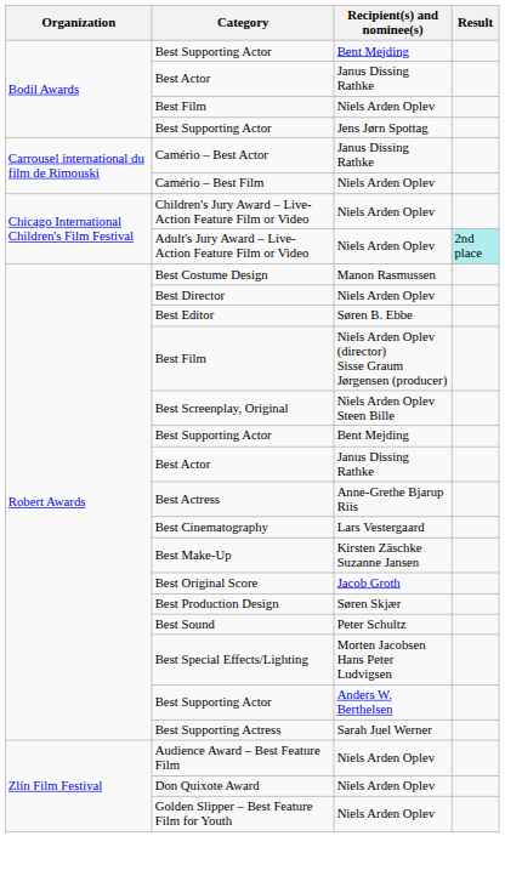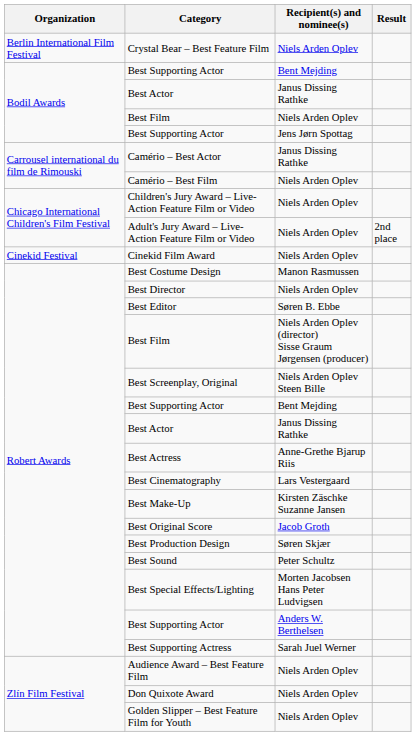 <table class="wikitable">
 <tr>
 <th>Organization</th>
 <th>Category</th>
 <th>Recipient(s) and nominee(s)</th>
 <th>Result</th>
+</tr>
+<tr>
+<td><a href='#'>Berlin International Film Festival</a></td>
+<td>Crystal Bear – Best Feature Film</td>
+<td><a href='#'>Niels Arden Oplev</a></td>
+<td></td>
 </tr>
 <tr>
 <td rowspan="4"><a href='#'>Bodil Awards</a></td>
 <td>Best Supporting Actor</td>
 <td><a href='#'>Bent Mejding</a></td>
 <td></td>
 </tr>
 <tr>
 <td>Best Actor</td>
 <td>Janus Dissing Rathke</td>
 <td></td>
 </tr>
 <tr>
 <td>Best Film</td>
 <td>Niels Arden Oplev</td>
 <td></td>
 </tr>
 <tr>
 <td>Best Supporting Actor</td>
 <td>Jens Jørn Spottag</td>
 <td></td>
 </tr>
 <tr>
 <td rowspan="2"><a href='#'>Carrousel international du film de Rimouski</a></td>
 <td>Camério – Best Actor</td>
 <td>Janus Dissing Rathke</td>
 <td></td>
 </tr>
 <tr>
 <td>Camério – Best Film</td>
 <td>Niels Arden Oplev</td>
 <td></td>
 </tr>
 <tr>
 <td rowspan="2"><a href='#'>Chicago International Children's Film Festival</a></td>
 <td>Children's Jury Award – Live-Action Feature Film or Video</td>
 <td>Niels Arden Oplev</td>
 <td></td>
 </tr>
 <tr>
 <td>Adult's Jury Award – Live-Action Feature Film or Video</td>
 <td>Niels Arden Oplev</td>
-<td style="background: paleturquoise;"> 2nd place</td>
+<td> 2nd place</td>
+</tr>
+<tr>
+<td><a href='#'>Cinekid Festival</a></td>
+<td>Cinekid Film Award</td>
+<td>Niels Arden Oplev</td>
+<td></td>
 </tr>
 <tr>
 <td rowspan="16"><a href='#'>Robert Awards</a></td>
 <td>Best Costume Design</td>
 <td>Manon Rasmussen</td>
 <td></td>
 </tr>
 <tr>
 <td>Best Director</td>
 <td>Niels Arden Oplev</td>
 <td></td>
 </tr>
 <tr>
 <td>Best Editor</td>
 <td>Søren B. Ebbe</td>
 <td></td>
 </tr>
 <tr>
 <td>Best Film</td>
 <td>Niels Arden Oplev (director)<br>Sisse Graum Jørgensen (producer)</td>
 <td></td>
 </tr>
 <tr>
 <td>Best Screenplay, Original</td>
 <td>Niels Arden Oplev<br>Steen Bille</td>
 <td></td>
 </tr>
 <tr>
 <td>Best Supporting Actor</td>
 <td>Bent Mejding</td>
 <td></td>
 </tr>
 <tr>
 <td>Best Actor</td>
 <td>Janus Dissing Rathke</td>
 <td></td>
 </tr>
 <tr>
 <td>Best Actress</td>
 <td>Anne-Grethe Bjarup Riis</td>
 <td></td>
 </tr>
 <tr>
 <td>Best Cinematography</td>
 <td>Lars Vestergaard</td>
 <td></td>
 </tr>
 <tr>
 <td>Best Make-Up</td>
 <td>Kirsten Zäschke<br>Suzanne Jansen</td>
 <td></td>
 </tr>
 <tr>
 <td>Best Original Score</td>
 <td><a href='#'>Jacob Groth</a></td>
 <td></td>
 </tr>
 <tr>
 <td>Best Production Design</td>
 <td>Søren Skjær</td>
 <td></td>
 </tr>
 <tr>
 <td>Best Sound</td>
 <td>Peter Schultz</td>
 <td></td>
 </tr>
 <tr>
 <td>Best Special Effects/Lighting</td>
 <td>Morten Jacobsen<br>Hans Peter Ludvigsen</td>
 <td></td>
 </tr>
 <tr>
 <td>Best Supporting Actor</td>
 <td><a href='#'>Anders W. Berthelsen</a></td>
 <td></td>
 </tr>
 <tr>
 <td>Best Supporting Actress</td>
 <td>Sarah Juel Werner</td>
 <td></td>
 </tr>
 <tr>
 <td rowspan="3"><a href='#'>Zlín Film Festival</a></td>
 <td>Audience Award – Best Feature Film</td>
 <td>Niels Arden Oplev</td>
 <td></td>
 </tr>
 <tr>
 <td>Don Quixote Award</td>
 <td>Niels Arden Oplev</td>
 <td></td>
 </tr>
 <tr>
 <td>Golden Slipper – Best Feature Film for Youth</td>
 <td>Niels Arden Oplev</td>
 <td></td>
 </tr>
 </table>
